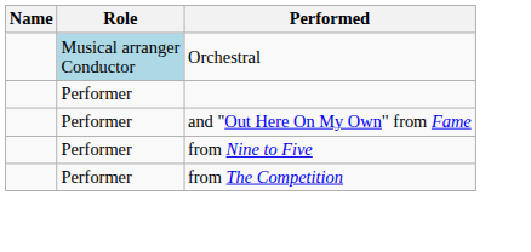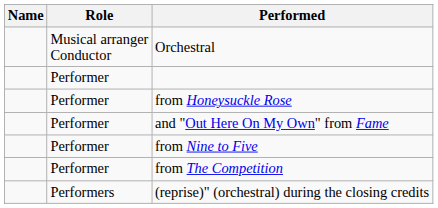 <table class="wikitable sortable">
 <tr>
 <th>Name</th>
 <th>Role</th>
 <th>Performed</th>
 </tr>
 <tr>
 <td scope="row"></td>
-<td style="background: lightblue;">Musical arranger<br>Conductor</td>
+<td>Musical arranger<br>Conductor</td>
 <td>Orchestral</td>
 </tr>
 <tr>
 <td scope="row"></td>
 <td>Performer</td>
 <td></td>
+</tr>
+<tr>
+<td scope="row"></td>
+<td>Performer</td>
+<td> from <em><a href='#'>Honeysuckle Rose</a></em></td>
 </tr>
 <tr>
 <td scope="row"></td>
 <td>Performer</td>
 <td> and "<a href='#'>Out Here On My Own</a>" from <em><a href='#'>Fame</a></em></td>
 </tr>
 <tr>
 <td scope="row"></td>
 <td>Performer</td>
 <td> from <em><a href='#'>Nine to Five</a></em></td>
 </tr>
 <tr>
 <td scope="row"></td>
 <td>Performer</td>
 <td> from <em><a href='#'>The Competition</a></em></td>
 </tr>
+<tr>
+<td scope="row"></td>
+<td>Performers</td>
+<td>(reprise)" (orchestral) during the closing credits</td>
+</tr>
 </table>
